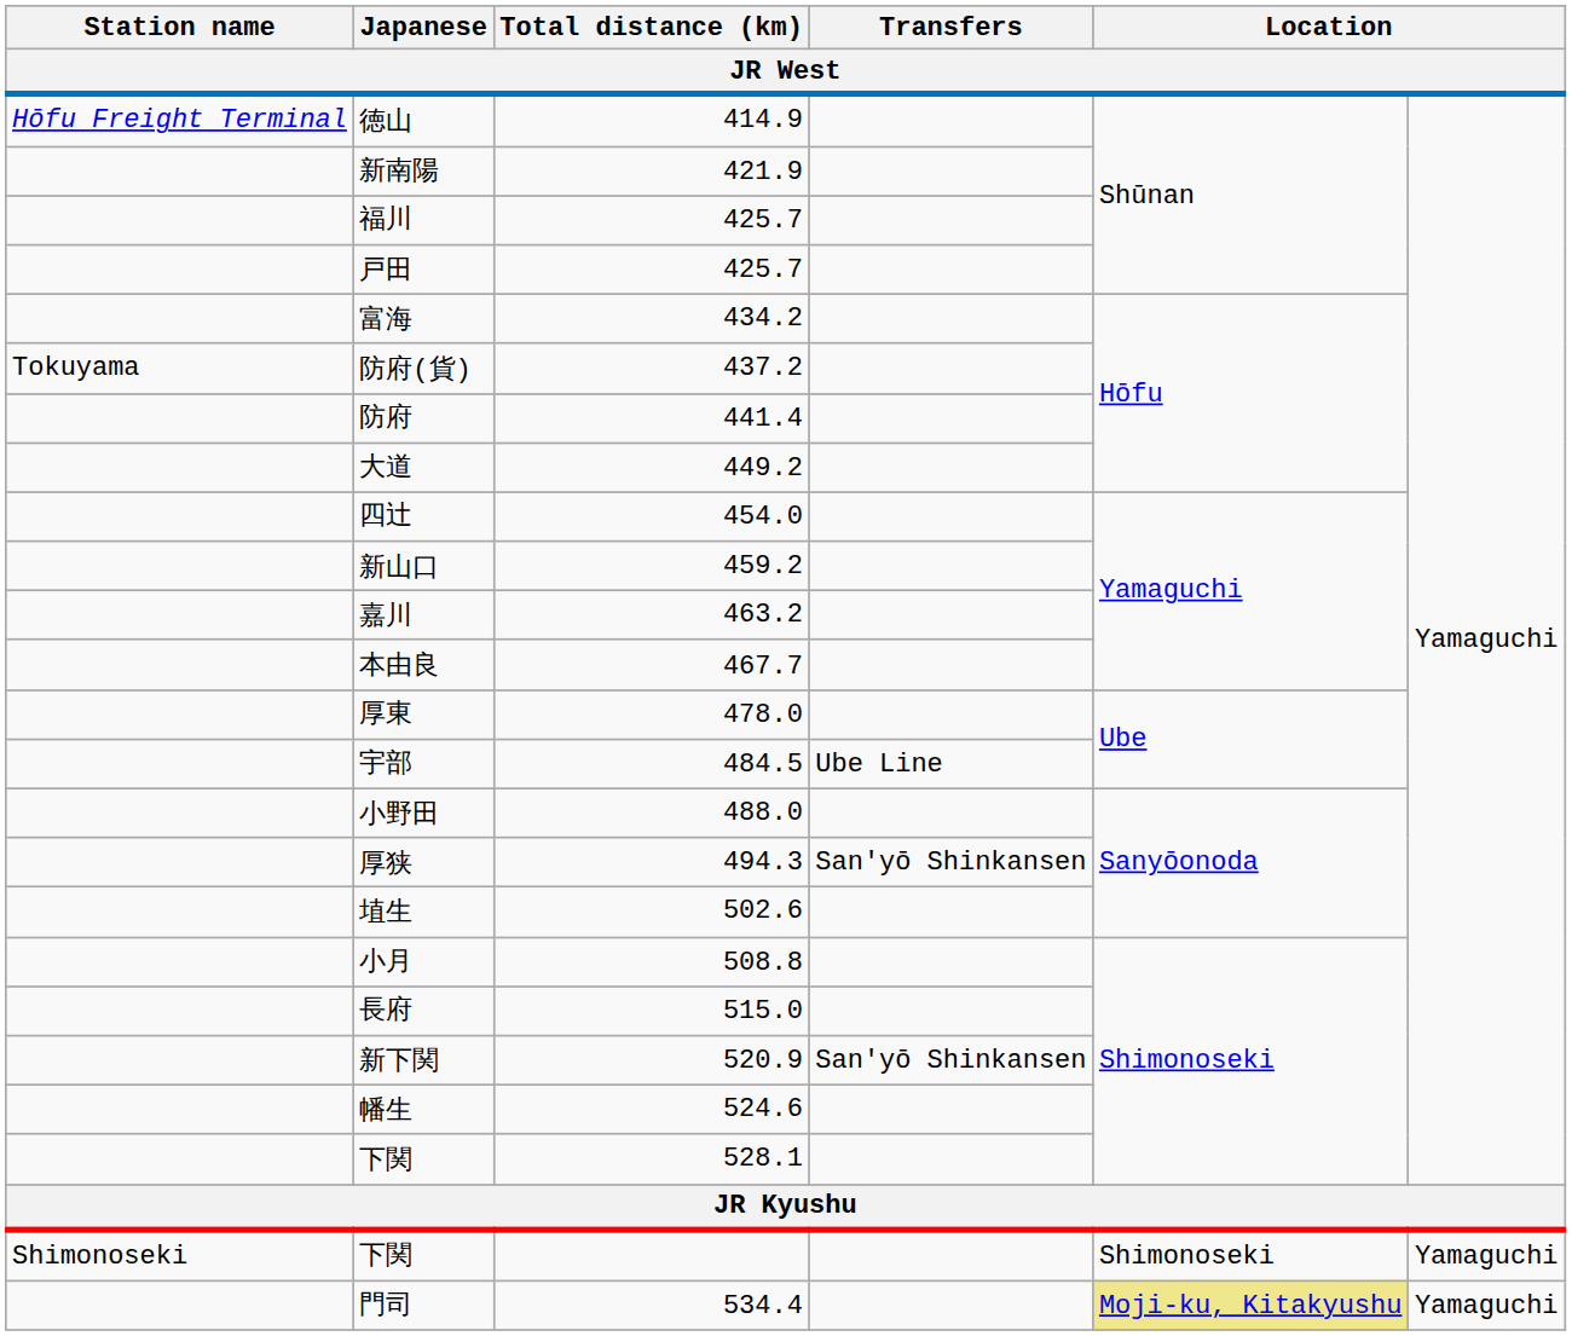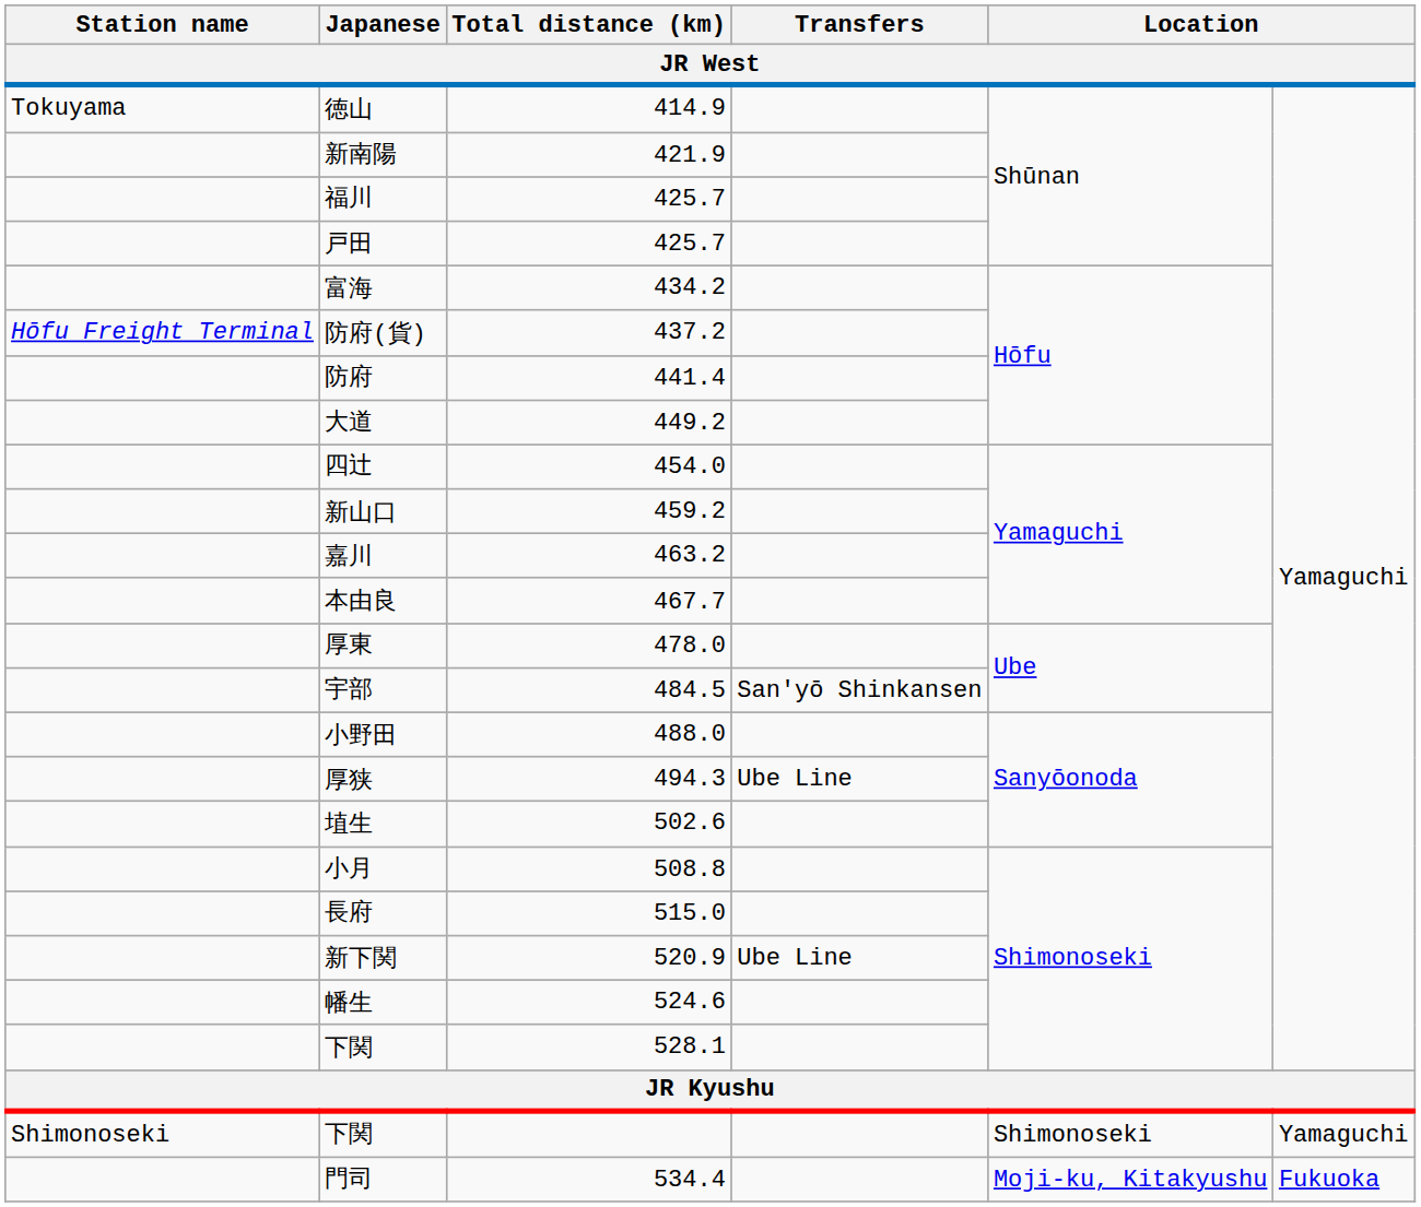 <table class="wikitable">
 <tr>
 <th>Station name</th>
 <th>Japanese</th>
 <th>Total distance (km)</th>
 <th>Transfers</th>
 <th colspan=2>Location</th>
 </tr>
 <tr>
 <th style="border-bottom:3px solid #0073bc" colspan=6 align=center>JR West</th>
 </tr>
 <tr>
-<td><em><a href='#'>Hōfu Freight Terminal</a></em></td>
+<td>Tokuyama</td>
 <td>徳山</td>
 <td align=right>414.9</td>
 <td></td>
 <td rowspan=4>Shūnan</td>
 <td rowspan=22>Yamaguchi</td>
 </tr>
 <tr>
 <td></td>
 <td>新南陽</td>
 <td align=right>421.9</td>
 <td></td>
 </tr>
 <tr>
 <td></td>
 <td>福川</td>
 <td align=right>425.7</td>
 <td></td>
 </tr>
 <tr>
 <td></td>
 <td>戸田</td>
 <td align=right>425.7</td>
 <td></td>
 </tr>
 <tr>
 <td></td>
 <td>富海</td>
 <td align=right>434.2</td>
 <td></td>
 <td rowspan=4><a href='#'>Hōfu</a></td>
 </tr>
 <tr>
-<td>Tokuyama</td>
+<td><em><a href='#'>Hōfu Freight Terminal</a></em></td>
 <td>防府(貨)</td>
 <td align=right>437.2</td>
 <td></td>
 </tr>
 <tr>
 <td></td>
 <td>防府</td>
 <td align=right>441.4</td>
 <td></td>
 </tr>
 <tr>
 <td></td>
 <td>大道</td>
 <td align=right>449.2</td>
 <td></td>
 </tr>
 <tr>
 <td></td>
 <td>四辻</td>
 <td align=right>454.0</td>
 <td></td>
 <td rowspan=4><a href='#'>Yamaguchi</a></td>
 </tr>
 <tr>
 <td></td>
 <td>新山口</td>
 <td align=right>459.2</td>
 <td></td>
 </tr>
 <tr>
 <td></td>
 <td>嘉川</td>
 <td align=right>463.2</td>
 <td></td>
 </tr>
 <tr>
 <td></td>
 <td>本由良</td>
 <td align=right>467.7</td>
 <td></td>
 </tr>
 <tr>
 <td></td>
 <td>厚東</td>
 <td align=right>478.0</td>
 <td></td>
 <td rowspan=2><a href='#'>Ube</a></td>
 </tr>
 <tr>
 <td></td>
 <td>宇部</td>
 <td align=right>484.5</td>
-<td> Ube Line</td>
+<td> San'yō Shinkansen</td>
 </tr>
 <tr>
 <td></td>
 <td>小野田</td>
 <td align=right>488.0</td>
 <td></td>
 <td rowspan=3><a href='#'>Sanyōonoda</a></td>
 </tr>
 <tr>
 <td></td>
 <td>厚狭</td>
 <td align=right>494.3</td>
-<td> San'yō Shinkansen<br></td>
+<td> Ube Line</td>
 </tr>
 <tr>
 <td></td>
 <td>埴生</td>
 <td align=right>502.6</td>
 <td></td>
 </tr>
 <tr>
 <td></td>
 <td>小月</td>
 <td align=right>508.8</td>
 <td></td>
 <td rowspan=5><a href='#'>Shimonoseki</a></td>
 </tr>
 <tr>
 <td></td>
 <td>長府</td>
 <td align=right>515.0</td>
 <td></td>
 </tr>
 <tr>
 <td></td>
 <td>新下関</td>
 <td align=right>520.9</td>
-<td> San'yō Shinkansen</td>
+<td> Ube Line</td>
 </tr>
 <tr>
 <td></td>
 <td>幡生</td>
 <td align=right>524.6</td>
 <td></td>
 </tr>
 <tr>
 <td></td>
 <td>下関</td>
 <td align=right>528.1</td>
 <td></td>
 </tr>
 <tr>
 <th style="border-bottom:3px solid #ff0000" colspan=6 align=center>JR Kyushu</th>
 </tr>
 <tr>
 <td><span>Shimonoseki</span></td>
 <td><span>下関</span></td>
 <td></td>
 <td></td>
 <td>Shimonoseki</td>
 <td>Yamaguchi</td>
 </tr>
 <tr>
 <td></td>
 <td>門司</td>
 <td align=right>534.4</td>
 <td> </td>
-<td style="background: khaki;"><a href='#'>Moji-ku, Kitakyushu</a></td>
-<td>Yamaguchi</td>
+<td><a href='#'>Moji-ku, Kitakyushu</a></td>
+<td><a href='#'>Fukuoka</a></td>
 </tr>
 </table>
